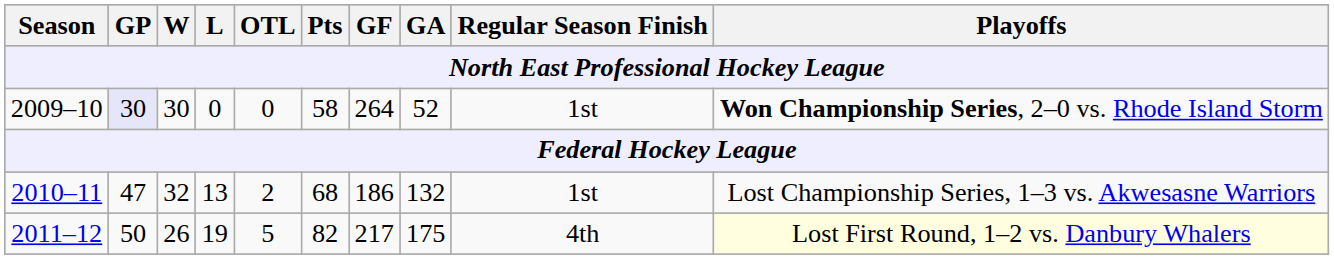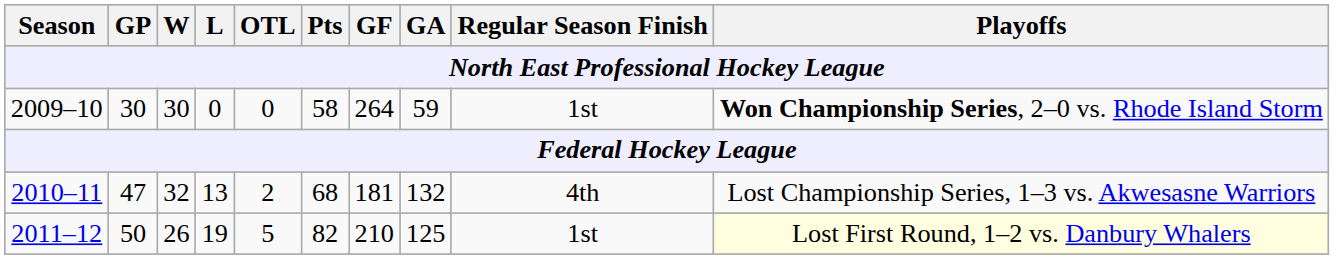 <table class="wikitable" style="text-align:center">
 <tr>
 <th>Season</th>
 <th>GP</th>
 <th>W</th>
 <th>L</th>
 <th>OTL</th>
 <th>Pts</th>
 <th>GF</th>
 <th>GA</th>
 <th>Regular Season Finish</th>
 <th>Playoffs</th>
 </tr>
 <tr bgcolor="#eeeeff">
 <td colspan="11"><strong><em>North East Professional Hockey League</em></strong></td>
 </tr>
 <tr>
 <td>2009–10</td>
-<td style="background: lavender;">30</td>
+<td>30</td>
 <td>30</td>
 <td>0</td>
 <td>0</td>
 <td>58</td>
 <td>264</td>
-<td>52</td>
+<td>59</td>
 <td>1st</td>
 <td><strong>Won Championship Series</strong>, 2–0 vs. <a href='#'>Rhode Island Storm</a></td>
 </tr>
 <tr bgcolor="#eeeeff">
 <td colspan="11"><strong><em>Federal Hockey League</em></strong></td>
 </tr>
 <tr>
 <td><a href='#'>2010–11</a></td>
 <td>47</td>
 <td>32</td>
 <td>13</td>
 <td>2</td>
 <td>68</td>
-<td>186</td>
+<td>181</td>
 <td>132</td>
-<td>1st</td>
+<td>4th</td>
 <td>Lost Championship Series, 1–3 vs. <a href='#'>Akwesasne Warriors</a></td>
 </tr>
 <tr>
 <td><a href='#'>2011–12</a></td>
 <td>50</td>
 <td>26</td>
 <td>19</td>
 <td>5</td>
 <td>82</td>
-<td>217</td>
-<td>175</td>
-<td>4th</td>
+<td>210</td>
+<td>125</td>
+<td>1st</td>
 <td style="background: lightyellow;">Lost First Round, 1–2 vs. <a href='#'>Danbury Whalers</a></td>
 </tr>
 </table>
